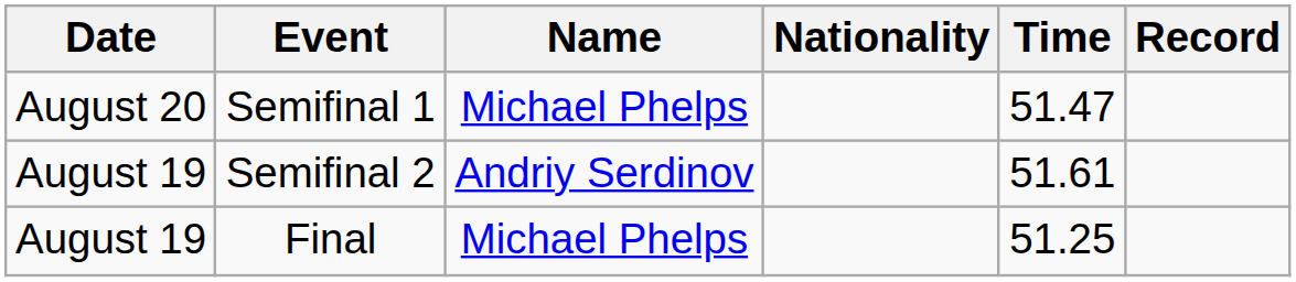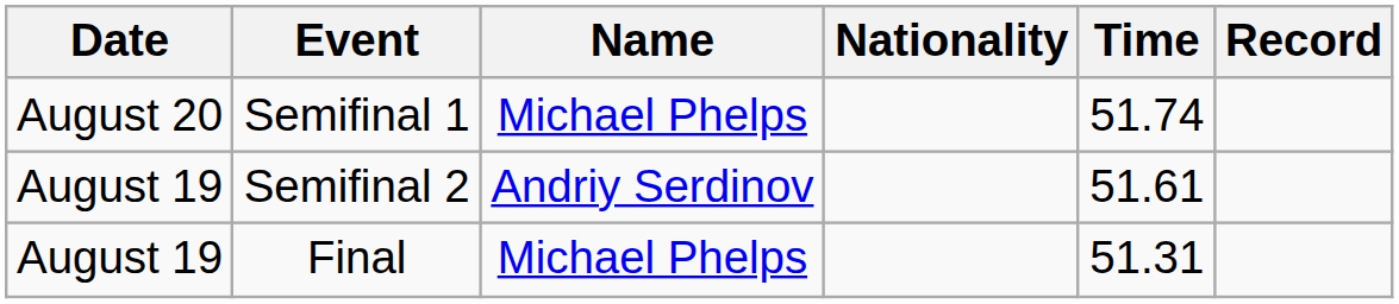 <table class=wikitable style=text-align:center>
 <tr>
 <th>Date</th>
 <th>Event</th>
 <th>Name</th>
 <th>Nationality</th>
 <th>Time</th>
 <th>Record</th>
 </tr>
 <tr>
 <td>August 20</td>
 <td>Semifinal 1</td>
 <td><a href='#'>Michael Phelps</a></td>
 <td align=left></td>
-<td>51.47</td>
+<td>51.74</td>
 <td></td>
 </tr>
 <tr>
 <td>August 19</td>
 <td>Semifinal 2</td>
 <td><a href='#'>Andriy Serdinov</a></td>
 <td align=left></td>
 <td>51.61</td>
 <td></td>
 </tr>
 <tr>
 <td>August 19</td>
 <td>Final</td>
 <td><a href='#'>Michael Phelps</a></td>
 <td align=left></td>
-<td>51.25</td>
+<td>51.31</td>
 <td></td>
 </tr>
 </table>
